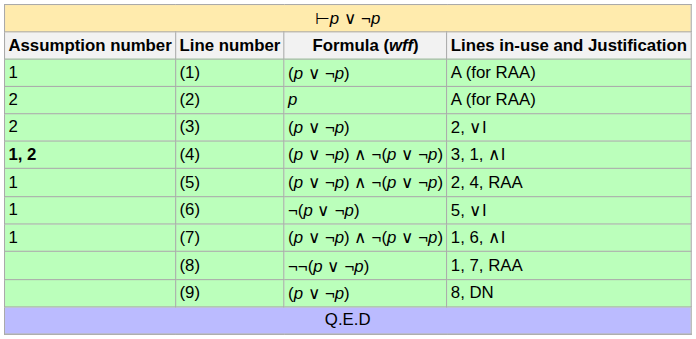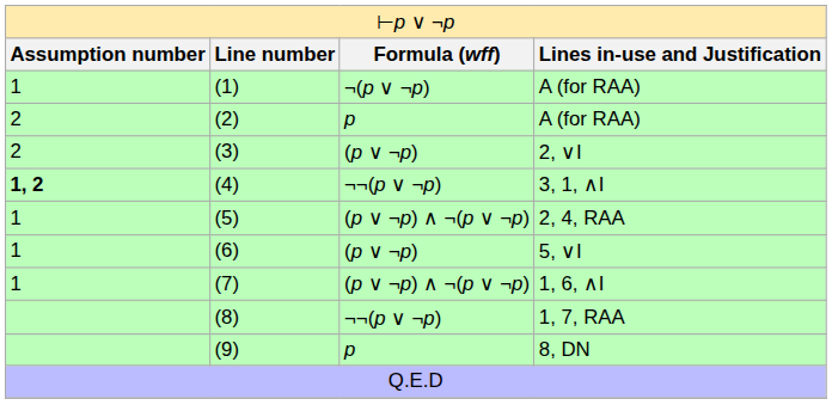 <table class="wikitable">
 <tr>
 <td align="center" bgcolor="#FFEBAD" colspan="4">⊢<em>p</em> ∨  ¬<em>p</em></td>
 </tr>
 <tr>
 <th>Assumption number</th>
 <th>Line number</th>
 <th>Formula (<em>wff</em>)</th>
 <th>Lines in-use and Justification</th>
 </tr>
 <tr>
 <td bgcolor="#bbffbb">1</td>
 <td bgcolor="#bbffbb">(1)</td>
-<td bgcolor="#bbffbb">(<em>p</em> ∨  ¬<em>p</em>)</td>
+<td bgcolor="#bbffbb">¬(<em>p</em> ∨  ¬<em>p</em>)</td>
 <td bgcolor="#bbffbb">A (for RAA)</td>
 </tr>
 <tr>
 <td bgcolor="#bbffbb">2</td>
 <td bgcolor="#bbffbb">(2)</td>
 <td bgcolor="#bbffbb"><em>p</em></td>
 <td bgcolor="#bbffbb">A (for RAA)</td>
 </tr>
 <tr>
 <td bgcolor="#bbffbb">2</td>
 <td bgcolor="#bbffbb">(3)</td>
 <td bgcolor="#bbffbb">(<em>p</em> ∨  ¬<em>p</em>)</td>
 <td bgcolor="#bbffbb">2, ∨I</td>
 </tr>
 <tr>
 <td bgcolor="#bbffbb"><strong>1, 2</strong></td>
 <td bgcolor="#bbffbb">(4)</td>
-<td bgcolor="#bbffbb">(<em>p</em> ∨  ¬<em>p</em>) ∧ ¬(<em>p</em> ∨  ¬<em>p</em>)</td>
+<td bgcolor="#bbffbb">¬¬(<em>p</em> ∨  ¬<em>p</em>)</td>
 <td bgcolor="#bbffbb">3, 1, ∧I</td>
 </tr>
 <tr>
 <td bgcolor="#bbffbb">1</td>
 <td bgcolor="#bbffbb">(5)</td>
 <td bgcolor="#bbffbb">(<em>p</em> ∨  ¬<em>p</em>) ∧ ¬(<em>p</em> ∨  ¬<em>p</em>)</td>
 <td bgcolor="#bbffbb">2, 4, RAA</td>
 </tr>
 <tr>
 <td bgcolor="#bbffbb">1</td>
 <td bgcolor="#bbffbb">(6)</td>
-<td bgcolor="#bbffbb">¬(<em>p</em> ∨  ¬<em>p</em>)</td>
+<td bgcolor="#bbffbb">(<em>p</em> ∨  ¬<em>p</em>)</td>
 <td bgcolor="#bbffbb">5, ∨I</td>
 </tr>
 <tr>
 <td bgcolor="#bbffbb">1</td>
 <td bgcolor="#bbffbb">(7)</td>
 <td bgcolor="#bbffbb">(<em>p</em> ∨  ¬<em>p</em>) ∧ ¬(<em>p</em> ∨  ¬<em>p</em>)</td>
 <td bgcolor="#bbffbb">1, 6, ∧I</td>
 </tr>
 <tr>
 <td bgcolor="#bbffbb"></td>
 <td bgcolor="#bbffbb">(8)</td>
 <td bgcolor="#bbffbb">¬¬(<em>p</em> ∨  ¬<em>p</em>)</td>
 <td bgcolor="#bbffbb">1, 7, RAA</td>
 </tr>
 <tr>
 <td bgcolor="#bbffbb"></td>
 <td bgcolor="#bbffbb">(9)</td>
-<td bgcolor="#bbffbb">(<em>p</em> ∨  ¬<em>p</em>)</td>
+<td bgcolor="#bbffbb"><em>p</em></td>
 <td bgcolor="#bbffbb">8, DN</td>
 </tr>
 <tr>
 <td align="center" bgcolor="#BBBBFF" colspan="4">Q.E.D</td>
 </tr>
 <tr>
 </tr>
 </table>
